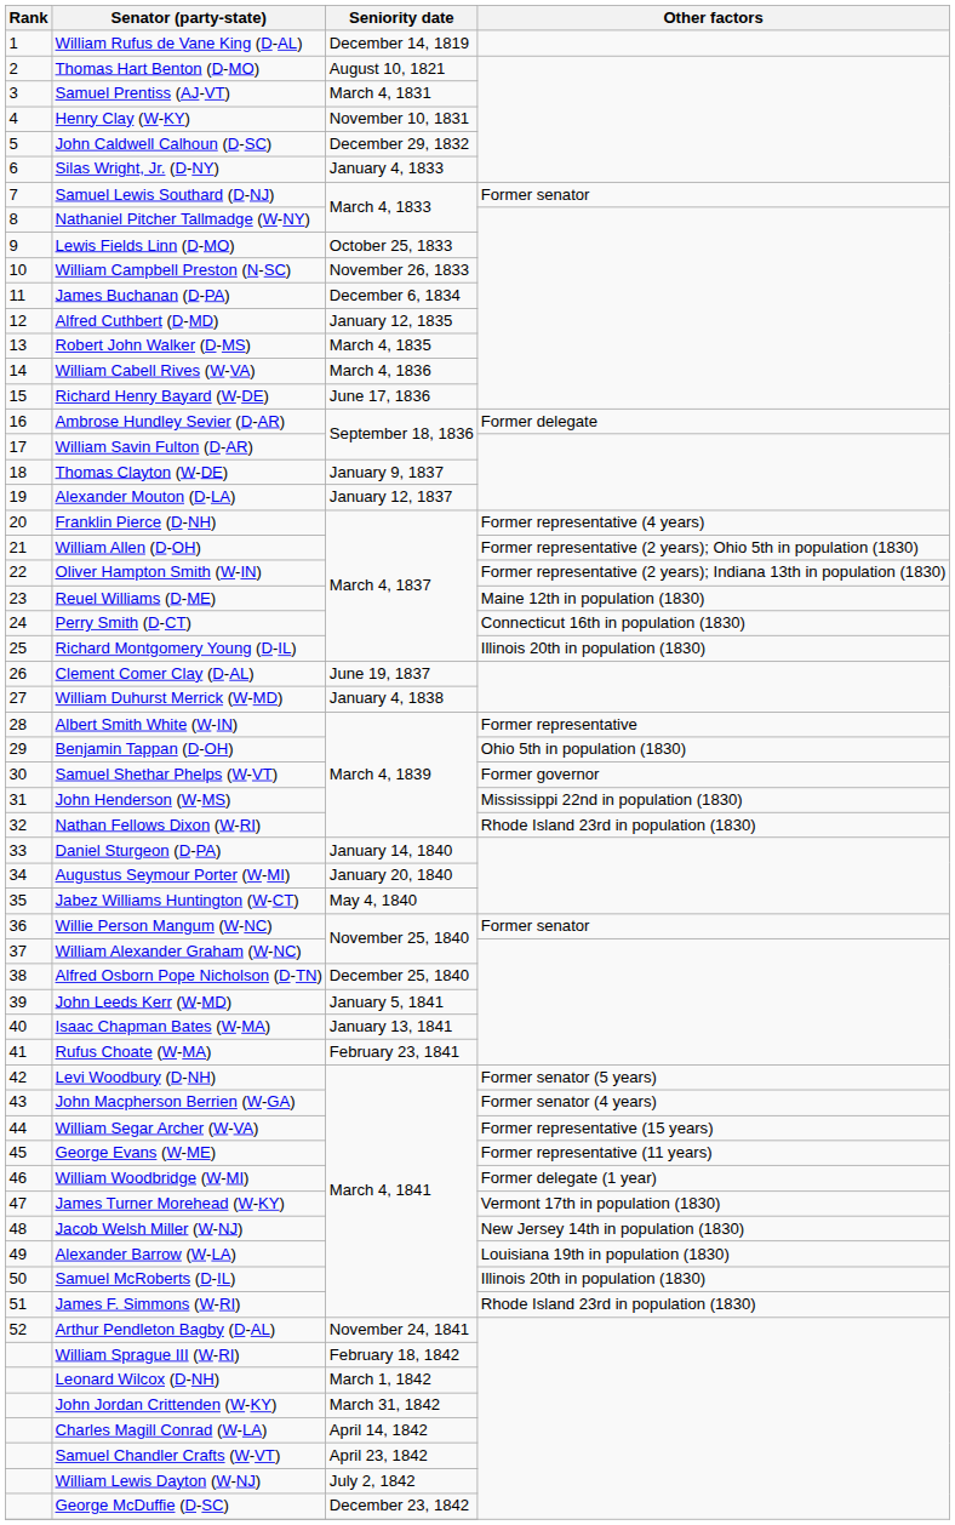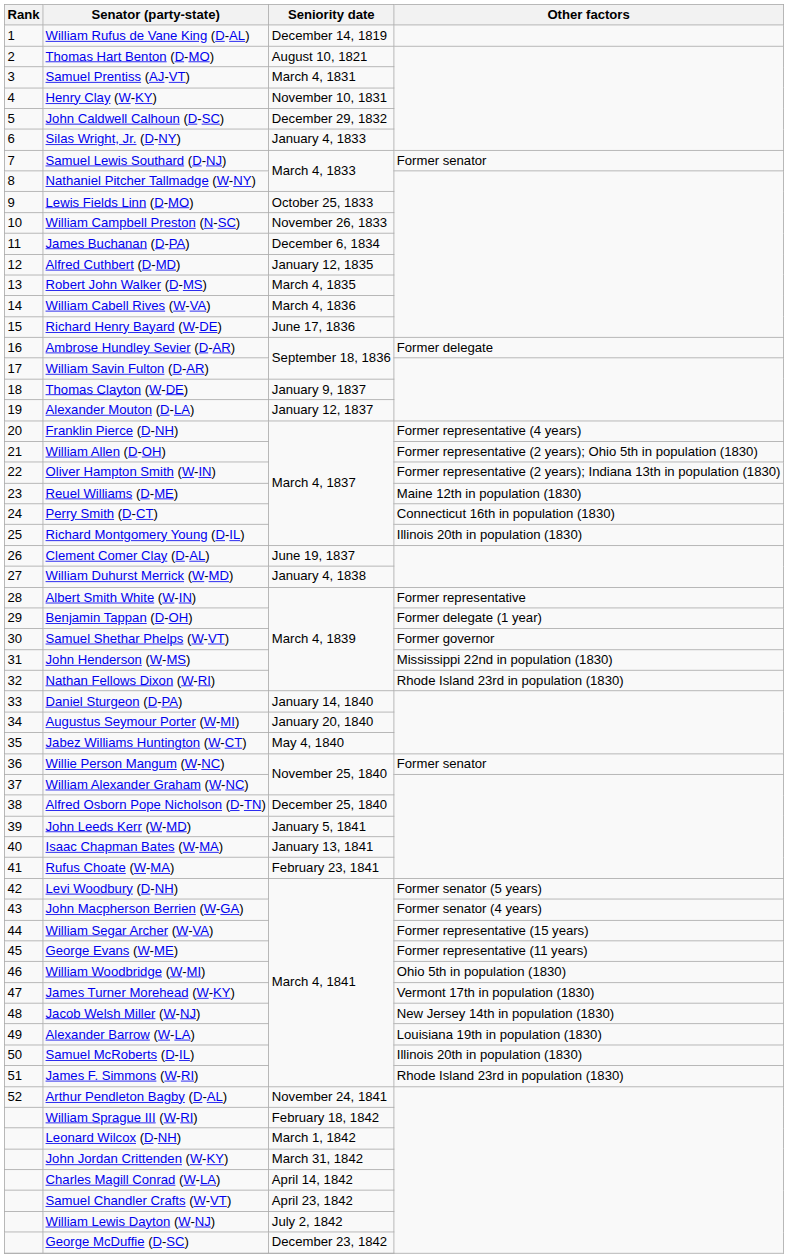 <table class=wikitable>
 <tr valign=bottom>
 <th>Rank</th>
 <th>Senator (party-state)</th>
 <th>Seniority date</th>
 <th>Other factors</th>
 </tr>
 <tr>
 <td>1</td>
 <td><a href='#'>William Rufus de Vane King</a> (<a href='#'>D</a>-<a href='#'>AL</a>)</td>
 <td>December 14, 1819</td>
 <td></td>
 </tr>
 <tr>
 <td>2</td>
 <td><a href='#'>Thomas Hart Benton</a> (<a href='#'>D</a>-<a href='#'>MO</a>)</td>
 <td>August 10, 1821</td>
 </tr>
 <tr>
 <td>3</td>
 <td><a href='#'>Samuel Prentiss</a> (<a href='#'>AJ</a>-<a href='#'>VT</a>)</td>
 <td>March 4, 1831</td>
 </tr>
 <tr>
 <td>4</td>
 <td><a href='#'>Henry Clay</a> (<a href='#'>W</a>-<a href='#'>KY</a>)</td>
 <td>November 10, 1831</td>
 </tr>
 <tr>
 <td>5</td>
 <td><a href='#'>John Caldwell Calhoun</a> (<a href='#'>D</a>-<a href='#'>SC</a>)</td>
 <td>December 29, 1832</td>
 </tr>
 <tr>
 <td>6</td>
 <td><a href='#'>Silas Wright, Jr.</a> (<a href='#'>D</a>-<a href='#'>NY</a>)</td>
 <td>January 4, 1833</td>
 </tr>
 <tr>
 <td>7</td>
 <td><a href='#'>Samuel Lewis Southard</a> (<a href='#'>D</a>-<a href='#'>NJ</a>)</td>
 <td rowspan=2>March 4, 1833</td>
 <td>Former senator</td>
 </tr>
 <tr>
 <td>8</td>
 <td><a href='#'>Nathaniel Pitcher Tallmadge</a> (<a href='#'>W</a>-<a href='#'>NY</a>)</td>
 </tr>
 <tr>
 <td>9</td>
 <td><a href='#'>Lewis Fields Linn</a> (<a href='#'>D</a>-<a href='#'>MO</a>)</td>
 <td>October 25, 1833</td>
 </tr>
 <tr>
 <td>10</td>
 <td><a href='#'>William Campbell Preston</a> (<a href='#'>N</a>-<a href='#'>SC</a>)</td>
 <td>November 26, 1833</td>
 </tr>
 <tr>
 <td>11</td>
 <td><a href='#'>James Buchanan</a> (<a href='#'>D</a>-<a href='#'>PA</a>)</td>
 <td>December 6, 1834</td>
 </tr>
 <tr>
 <td>12</td>
 <td><a href='#'>Alfred Cuthbert</a> (<a href='#'>D</a>-<a href='#'>MD</a>)</td>
 <td>January 12, 1835</td>
 </tr>
 <tr>
 <td>13</td>
 <td><a href='#'>Robert John Walker</a> (<a href='#'>D</a>-<a href='#'>MS</a>)</td>
 <td>March 4, 1835</td>
 </tr>
 <tr>
 <td>14</td>
 <td><a href='#'>William Cabell Rives</a> (<a href='#'>W</a>-<a href='#'>VA</a>)</td>
 <td>March 4, 1836</td>
 </tr>
 <tr>
 <td>15</td>
 <td><a href='#'>Richard Henry Bayard</a> (<a href='#'>W</a>-<a href='#'>DE</a>)</td>
 <td>June 17, 1836</td>
 </tr>
 <tr>
 <td>16</td>
 <td><a href='#'>Ambrose Hundley Sevier</a> (<a href='#'>D</a>-<a href='#'>AR</a>)</td>
 <td rowspan=2>September 18, 1836</td>
 <td>Former delegate</td>
 </tr>
 <tr>
 <td>17</td>
 <td><a href='#'>William Savin Fulton</a> (<a href='#'>D</a>-<a href='#'>AR</a>)</td>
 </tr>
 <tr>
 <td>18</td>
 <td><a href='#'>Thomas Clayton</a> (<a href='#'>W</a>-<a href='#'>DE</a>)</td>
 <td>January 9, 1837</td>
 </tr>
 <tr>
 <td>19</td>
 <td><a href='#'>Alexander Mouton</a> (<a href='#'>D</a>-<a href='#'>LA</a>)</td>
 <td>January 12, 1837</td>
 </tr>
 <tr>
 <td>20</td>
 <td><a href='#'>Franklin Pierce</a> (<a href='#'>D</a>-<a href='#'>NH</a>)</td>
 <td rowspan=6>March 4, 1837</td>
 <td>Former representative (4 years)</td>
 </tr>
 <tr>
 <td>21</td>
 <td><a href='#'>William Allen</a> (<a href='#'>D</a>-<a href='#'>OH</a>)</td>
 <td>Former representative (2 years); Ohio 5th in population (1830)</td>
 </tr>
 <tr>
 <td>22</td>
 <td><a href='#'>Oliver Hampton Smith</a> (<a href='#'>W</a>-<a href='#'>IN</a>)</td>
 <td>Former representative (2 years); Indiana 13th in population (1830)</td>
 </tr>
 <tr>
 <td>23</td>
 <td><a href='#'>Reuel Williams</a> (<a href='#'>D</a>-<a href='#'>ME</a>)</td>
 <td>Maine 12th in population (1830)</td>
 </tr>
 <tr>
 <td>24</td>
 <td><a href='#'>Perry Smith</a> (<a href='#'>D</a>-<a href='#'>CT</a>)</td>
 <td>Connecticut 16th in population (1830)</td>
 </tr>
 <tr>
 <td>25</td>
 <td><a href='#'>Richard Montgomery Young</a> (<a href='#'>D</a>-<a href='#'>IL</a>)</td>
 <td>Illinois 20th in population (1830)</td>
 </tr>
 <tr>
 <td>26</td>
 <td><a href='#'>Clement Comer Clay</a> (<a href='#'>D</a>-<a href='#'>AL</a>)</td>
 <td>June 19, 1837</td>
 </tr>
 <tr>
 <td>27</td>
 <td><a href='#'>William Duhurst Merrick</a> (<a href='#'>W</a>-<a href='#'>MD</a>)</td>
 <td>January 4, 1838</td>
 </tr>
 <tr>
 <td>28</td>
 <td><a href='#'>Albert Smith White</a> (<a href='#'>W</a>-<a href='#'>IN</a>)</td>
 <td rowspan=5>March 4, 1839</td>
 <td>Former representative</td>
 </tr>
 <tr>
 <td>29</td>
 <td><a href='#'>Benjamin Tappan</a> (<a href='#'>D</a>-<a href='#'>OH</a>)</td>
-<td>Ohio 5th in population (1830)</td>
+<td>Former delegate (1 year)</td>
 </tr>
 <tr>
 <td>30</td>
 <td><a href='#'>Samuel Shethar Phelps</a> (<a href='#'>W</a>-<a href='#'>VT</a>)</td>
 <td>Former governor</td>
 </tr>
 <tr>
 <td>31</td>
 <td><a href='#'>John Henderson</a> (<a href='#'>W</a>-<a href='#'>MS</a>)</td>
 <td>Mississippi 22nd in population (1830)</td>
 </tr>
 <tr>
 <td>32</td>
 <td><a href='#'>Nathan Fellows Dixon</a> (<a href='#'>W</a>-<a href='#'>RI</a>)</td>
 <td>Rhode Island 23rd in population (1830)</td>
 </tr>
 <tr>
 <td>33</td>
 <td><a href='#'>Daniel Sturgeon</a> (<a href='#'>D</a>-<a href='#'>PA</a>)</td>
 <td>January 14, 1840</td>
 </tr>
 <tr>
 <td>34</td>
 <td><a href='#'>Augustus Seymour Porter</a> (<a href='#'>W</a>-<a href='#'>MI</a>)</td>
 <td>January 20, 1840</td>
 </tr>
 <tr>
 <td>35</td>
 <td><a href='#'>Jabez Williams Huntington</a> (<a href='#'>W</a>-<a href='#'>CT</a>)</td>
 <td>May 4, 1840</td>
 </tr>
 <tr>
 <td>36</td>
 <td><a href='#'>Willie Person Mangum</a> (<a href='#'>W</a>-<a href='#'>NC</a>)</td>
 <td rowspan=2>November 25, 1840</td>
 <td>Former senator</td>
 </tr>
 <tr>
 <td>37</td>
 <td><a href='#'>William Alexander Graham</a> (<a href='#'>W</a>-<a href='#'>NC</a>)</td>
 </tr>
 <tr>
 <td>38</td>
 <td><a href='#'>Alfred Osborn Pope Nicholson</a> (<a href='#'>D</a>-<a href='#'>TN</a>)</td>
 <td>December 25, 1840</td>
 </tr>
 <tr>
 <td>39</td>
 <td><a href='#'>John Leeds Kerr</a> (<a href='#'>W</a>-<a href='#'>MD</a>)</td>
 <td>January 5, 1841</td>
 </tr>
 <tr>
 <td>40</td>
 <td><a href='#'>Isaac Chapman Bates</a> (<a href='#'>W</a>-<a href='#'>MA</a>)</td>
 <td>January 13, 1841</td>
 </tr>
 <tr>
 <td>41</td>
 <td><a href='#'>Rufus Choate</a> (<a href='#'>W</a>-<a href='#'>MA</a>)</td>
 <td>February 23, 1841</td>
 </tr>
 <tr>
 <td>42</td>
 <td><a href='#'>Levi Woodbury</a> (<a href='#'>D</a>-<a href='#'>NH</a>)</td>
 <td rowspan=10>March 4, 1841</td>
 <td>Former senator (5 years)</td>
 </tr>
 <tr>
 <td>43</td>
 <td><a href='#'>John Macpherson Berrien</a> (<a href='#'>W</a>-<a href='#'>GA</a>)</td>
 <td>Former senator (4 years)</td>
 </tr>
 <tr>
 <td>44</td>
 <td><a href='#'>William Segar Archer</a> (<a href='#'>W</a>-<a href='#'>VA</a>)</td>
 <td>Former representative (15 years)</td>
 </tr>
 <tr>
 <td>45</td>
 <td><a href='#'>George Evans</a> (<a href='#'>W</a>-<a href='#'>ME</a>)</td>
 <td>Former representative (11 years)</td>
 </tr>
 <tr>
 <td>46</td>
 <td><a href='#'>William Woodbridge</a> (<a href='#'>W</a>-<a href='#'>MI</a>)</td>
-<td>Former delegate (1 year)</td>
+<td>Ohio 5th in population (1830)</td>
 </tr>
 <tr>
 <td>47</td>
 <td><a href='#'>James Turner Morehead</a> (<a href='#'>W</a>-<a href='#'>KY</a>)</td>
 <td>Vermont 17th in population (1830)</td>
 </tr>
 <tr>
 <td>48</td>
 <td><a href='#'>Jacob Welsh Miller</a> (<a href='#'>W</a>-<a href='#'>NJ</a>)</td>
 <td>New Jersey 14th in population (1830)</td>
 </tr>
 <tr>
 <td>49</td>
 <td><a href='#'>Alexander Barrow</a> (<a href='#'>W</a>-<a href='#'>LA</a>)</td>
 <td>Louisiana 19th in population (1830)</td>
 </tr>
 <tr>
 <td>50</td>
 <td><a href='#'>Samuel McRoberts</a> (<a href='#'>D</a>-<a href='#'>IL</a>)</td>
 <td>Illinois 20th in population (1830)</td>
 </tr>
 <tr>
 <td>51</td>
 <td><a href='#'>James F. Simmons</a> (<a href='#'>W</a>-<a href='#'>RI</a>)</td>
 <td>Rhode Island 23rd in population (1830)</td>
 </tr>
 <tr>
 <td>52</td>
 <td><a href='#'>Arthur Pendleton Bagby</a> (<a href='#'>D</a>-<a href='#'>AL</a>)</td>
 <td>November 24, 1841</td>
 </tr>
 <tr>
 <td></td>
 <td><a href='#'>William Sprague III</a> (<a href='#'>W</a>-<a href='#'>RI</a>)</td>
 <td>February 18, 1842</td>
 </tr>
 <tr>
 <td></td>
 <td><a href='#'>Leonard Wilcox</a> (<a href='#'>D</a>-<a href='#'>NH</a>)</td>
 <td>March 1, 1842</td>
 </tr>
 <tr>
 <td></td>
 <td><a href='#'>John Jordan Crittenden</a> (<a href='#'>W</a>-<a href='#'>KY</a>)</td>
 <td>March 31, 1842</td>
 </tr>
 <tr>
 <td></td>
 <td><a href='#'>Charles Magill Conrad</a> (<a href='#'>W</a>-<a href='#'>LA</a>)</td>
 <td>April 14, 1842</td>
 </tr>
 <tr>
 <td></td>
 <td><a href='#'>Samuel Chandler Crafts</a> (<a href='#'>W</a>-<a href='#'>VT</a>)</td>
 <td>April 23, 1842</td>
 </tr>
 <tr>
 <td></td>
 <td><a href='#'>William Lewis Dayton</a> (<a href='#'>W</a>-<a href='#'>NJ</a>)</td>
 <td>July 2, 1842</td>
 </tr>
 <tr>
 <td></td>
 <td><a href='#'>George McDuffie</a> (<a href='#'>D</a>-<a href='#'>SC</a>)</td>
 <td>December 23, 1842</td>
 </tr>
 <tr>
 </tr>
 </table>
